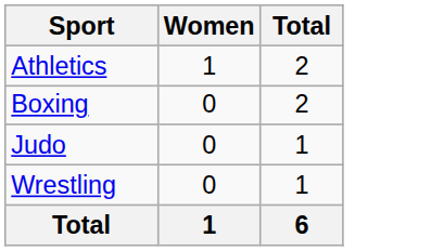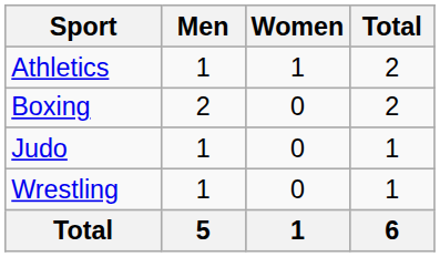 <table class="wikitable sortable" style="text-align:center; font-size:90%;">
 <tr>
 <th width=80>Sport</th>
+<th width=40>Men</th>
 <th width=40>Women</th>
 <th width=40>Total</th>
 </tr>
 <tr>
 <td align=left><a href='#'>Athletics</a></td>
 <td>1</td>
+<td>1</td>
 <td>2</td>
 </tr>
 <tr>
 <td align=left><a href='#'>Boxing</a></td>
+<td>2</td>
 <td>0</td>
 <td>2</td>
 </tr>
 <tr>
 <td align=left><a href='#'>Judo</a></td>
+<td>1</td>
 <td>0</td>
 <td>1</td>
 </tr>
 <tr>
 <td align=left><a href='#'>Wrestling</a></td>
+<td>1</td>
 <td>0</td>
 <td>1</td>
 </tr>
 <tr class="sortbottom">
 <th>Total</th>
+<th>5</th>
 <th>1</th>
 <th>6</th>
 </tr>
 </table>
